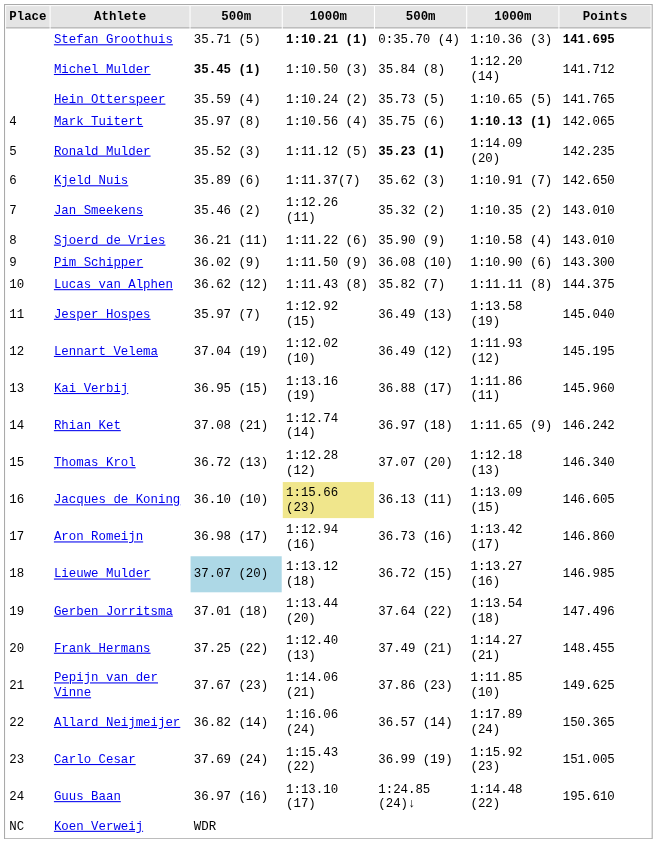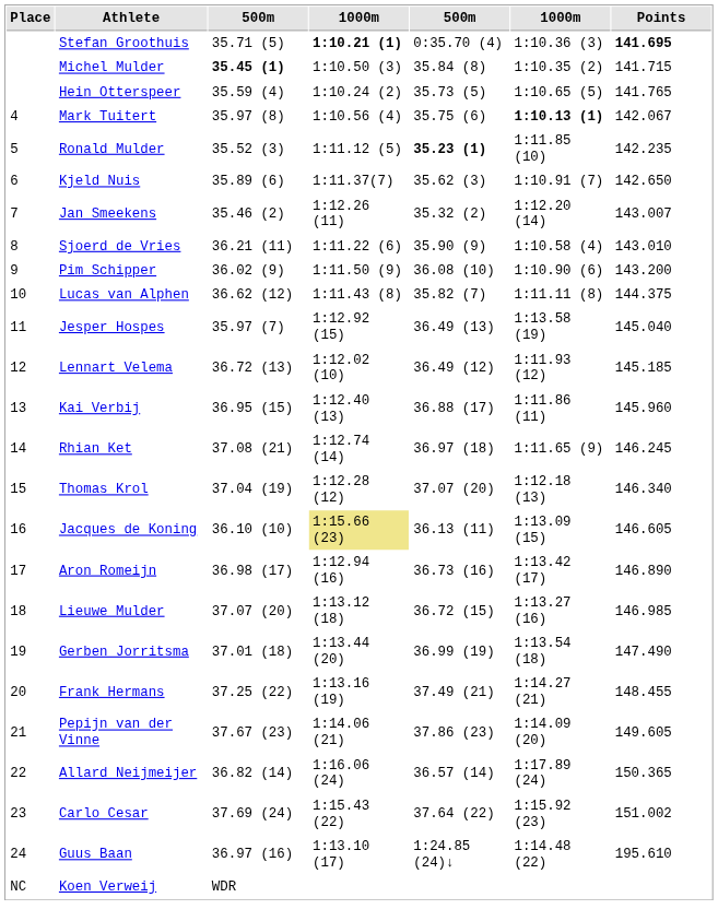 <table cellspacing="1" cellpadding="3" style="border:1px solid #AAAAAA;font-size:90%">
 <tr bgcolor="#E4E4E4">
 <th style="border-bottom:1px solid #AAAAAA" width=15>Place</th>
 <th style="border-bottom:1px solid #AAAAAA" width=125>Athlete</th>
 <th style="border-bottom:1px solid #AAAAAA" width=80>500m</th>
 <th style="border-bottom:1px solid #AAAAAA" width=80>1000m</th>
 <th style="border-bottom:1px solid #AAAAAA" width=80>500m</th>
 <th style="border-bottom:1px solid #AAAAAA" width=80>1000m</th>
 <th style="border-bottom:1px solid #AAAAAA" width=80>Points</th>
 </tr>
 <tr>
 <td></td>
 <td align=left><a href='#'>Stefan Groothuis</a></td>
 <td>35.71 (5)</td>
 <td><strong>1:10.21 (1)</strong></td>
 <td>0:35.70 (4)</td>
 <td>1:10.36 (3)</td>
 <td><strong>141.695</strong></td>
 </tr>
 <tr>
 <td></td>
 <td><a href='#'>Michel Mulder</a></td>
 <td><strong>35.45 (1)</strong></td>
 <td>1:10.50 (3)</td>
 <td>35.84 (8)</td>
-<td>1:12.20 (14)</td>
-<td>141.712</td>
+<td>1:10.35 (2)</td>
+<td>141.715</td>
 </tr>
 <tr>
 <td></td>
 <td><a href='#'>Hein Otterspeer</a></td>
 <td>35.59 (4)</td>
 <td>1:10.24 (2)</td>
 <td>35.73 (5)</td>
 <td>1:10.65 (5)</td>
 <td>141.765</td>
 </tr>
 <tr>
 <td>4</td>
 <td><a href='#'>Mark Tuitert</a></td>
 <td>35.97	(8)</td>
 <td>1:10.56	(4)</td>
 <td>35.75 (6)</td>
 <td><strong>1:10.13 (1)</strong></td>
-<td>142.065</td>
+<td>142.067</td>
 </tr>
 <tr>
 <td>5</td>
 <td><a href='#'>Ronald Mulder</a></td>
 <td>35.52 (3)</td>
 <td>1:11.12	(5)</td>
 <td><strong>35.23 (1)</strong></td>
-<td>1:14.09	(20)</td>
+<td>1:11.85 (10)</td>
 <td>142.235</td>
 </tr>
 <tr>
 <td>6</td>
 <td><a href='#'>Kjeld Nuis</a></td>
 <td>35.89 (6)</td>
 <td>1:11.37(7)</td>
 <td>35.62 (3)</td>
 <td>1:10.91	(7)</td>
 <td>142.650</td>
 </tr>
 <tr>
 <td>7</td>
 <td><a href='#'>Jan Smeekens</a></td>
 <td>35.46	(2)</td>
 <td>1:12.26 (11)</td>
 <td>35.32 (2)</td>
-<td>1:10.35 (2)</td>
-<td>143.010</td>
+<td>1:12.20 (14)</td>
+<td>143.007</td>
 </tr>
 <tr>
 <td>8</td>
 <td><a href='#'>Sjoerd de Vries</a></td>
 <td>36.21 (11)</td>
 <td>1:11.22 (6)</td>
 <td>35.90	(9)</td>
 <td>1:10.58 (4)</td>
 <td>143.010</td>
 </tr>
 <tr>
 <td>9</td>
 <td><a href='#'>Pim Schipper</a></td>
 <td>36.02 (9)</td>
 <td>1:11.50	(9)</td>
 <td>36.08 (10)</td>
 <td>1:10.90 (6)</td>
-<td>143.300</td>
+<td>143.200</td>
 </tr>
 <tr>
 <td>10</td>
 <td><a href='#'>Lucas van Alphen</a></td>
 <td>36.62 (12)</td>
 <td>1:11.43 (8)</td>
 <td>35.82	(7)</td>
 <td>1:11.11 (8)</td>
 <td>144.375</td>
 </tr>
 <tr>
 <td>11</td>
 <td><a href='#'>Jesper Hospes</a></td>
 <td>35.97 (7)</td>
 <td>1:12.92 (15)</td>
 <td>36.49 (13)</td>
 <td>1:13.58 (19)</td>
 <td>145.040</td>
 </tr>
 <tr>
 <td>12</td>
 <td><a href='#'>Lennart Velema</a></td>
-<td>37.04	(19)</td>
+<td>36.72 (13)</td>
 <td>1:12.02 (10)</td>
 <td>36.49 (12)</td>
 <td>1:11.93 (12)</td>
-<td>145.195</td>
+<td>145.185</td>
 </tr>
 <tr>
 <td>13</td>
 <td><a href='#'>Kai Verbij</a></td>
 <td>36.95 (15)</td>
-<td>1:13.16 (19)</td>
+<td>1:12.40 (13)</td>
 <td>36.88 (17)</td>
 <td>1:11.86 (11)</td>
 <td>145.960</td>
 </tr>
 <tr>
 <td>14</td>
 <td><a href='#'>Rhian Ket</a></td>
 <td>37.08 (21)</td>
 <td>1:12.74 (14)</td>
 <td>36.97 (18)</td>
 <td>1:11.65 (9)</td>
-<td>146.242</td>
+<td>146.245</td>
 </tr>
 <tr>
 <td>15</td>
 <td><a href='#'>Thomas Krol</a></td>
-<td>36.72 (13)</td>
+<td>37.04	(19)</td>
 <td>1:12.28	(12)</td>
 <td>37.07 (20)</td>
 <td>1:12.18 (13)</td>
 <td>146.340</td>
 </tr>
 <tr>
 <td>16</td>
 <td><a href='#'>Jacques de Koning</a></td>
 <td>36.10 (10)</td>
 <td style="background: khaki;">1:15.66 (23)</td>
 <td>36.13 (11)</td>
 <td>1:13.09 (15)</td>
 <td>146.605</td>
 </tr>
 <tr>
 <td>17</td>
 <td><a href='#'>Aron Romeijn</a></td>
 <td>36.98 (17)</td>
 <td>1:12.94 (16)</td>
 <td>36.73 (16)</td>
 <td>1:13.42 (17)</td>
-<td>146.860</td>
+<td>146.890</td>
 </tr>
 <tr>
 <td>18</td>
 <td><a href='#'>Lieuwe Mulder</a></td>
-<td style="background: lightblue;">37.07 (20)</td>
+<td>37.07 (20)</td>
 <td>1:13.12 (18)</td>
 <td>36.72	(15)</td>
 <td>1:13.27	(16)</td>
 <td>146.985</td>
 </tr>
 <tr>
 <td>19</td>
 <td><a href='#'>Gerben Jorritsma</a></td>
 <td>37.01 (18)</td>
 <td>1:13.44 (20)</td>
-<td>37.64 (22)</td>
+<td>36.99 (19)</td>
 <td>1:13.54 (18)</td>
-<td>147.496</td>
+<td>147.490</td>
 </tr>
 <tr>
 <td>20</td>
 <td><a href='#'>Frank Hermans</a></td>
 <td>37.25 (22)</td>
-<td>1:12.40 (13)</td>
+<td>1:13.16 (19)</td>
 <td>37.49	(21)</td>
 <td>1:14.27	(21)</td>
 <td>148.455</td>
 </tr>
 <tr>
 <td>21</td>
 <td><a href='#'>Pepijn van der Vinne</a></td>
 <td>37.67 (23)</td>
 <td>1:14.06 (21)</td>
 <td>37.86	(23)</td>
-<td>1:11.85 (10)</td>
-<td>149.625</td>
+<td>1:14.09	(20)</td>
+<td>149.605</td>
 </tr>
 <tr>
 <td>22</td>
 <td><a href='#'>Allard Neijmeijer</a></td>
 <td>36.82 (14)</td>
 <td>1:16.06 (24)</td>
 <td>36.57 (14)</td>
 <td>1:17.89 (24)</td>
 <td>150.365</td>
 </tr>
 <tr>
 <td>23</td>
 <td><a href='#'>Carlo Cesar</a></td>
 <td>37.69	(24)</td>
 <td>1:15.43	(22)</td>
-<td>36.99 (19)</td>
+<td>37.64 (22)</td>
 <td>1:15.92 (23)</td>
-<td>151.005</td>
+<td>151.002</td>
 </tr>
 <tr>
 <td>24</td>
 <td><a href='#'>Guus Baan</a></td>
 <td>36.97 (16)</td>
 <td>1:13.10 (17)</td>
 <td>1:24.85 (24)↓</td>
 <td>1:14.48 (22)</td>
 <td>195.610</td>
 </tr>
 <tr>
 <td>NC</td>
 <td><a href='#'>Koen Verweij</a></td>
 <td>WDR</td>
 </tr>
 </table>
